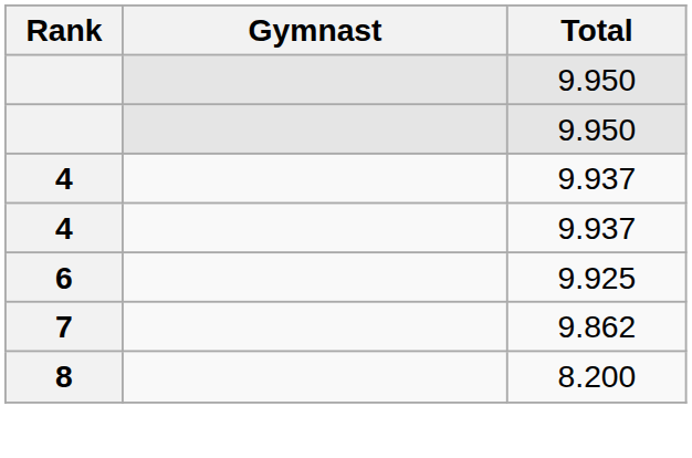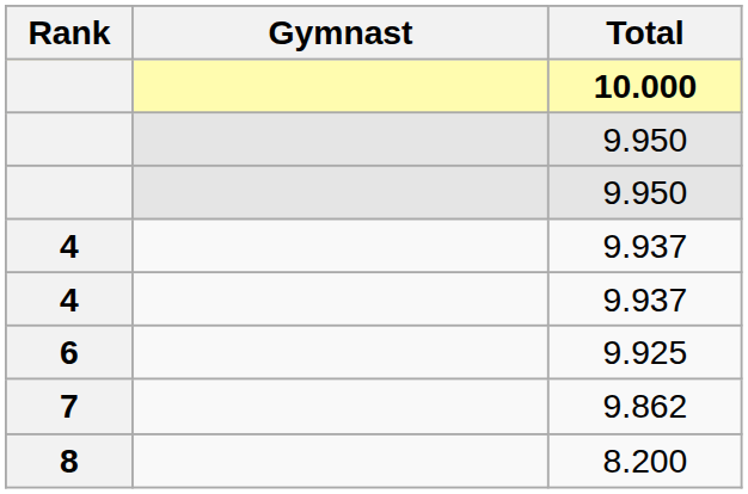 <table class="wikitable sortable" style="text-align:center; font-size:95%">
 <tr>
 <th scope="col" style="width:50px;">Rank</th>
 <th scope="col" style="width:180px;">Gymnast</th>
 <th scope="col" style="width:80px;">Total</th>
+</tr>
+<tr style="background:#fffcaf;">
+<th scope=row style="text-align:center"></th>
+<td style="text-align:left;"></td>
+<td><strong>10.000</strong></td>
 </tr>
 <tr style="background:#e5e5e5;">
 <th scope=row style="text-align:center"></th>
 <td style="text-align:left;"></td>
 <td>9.950</td>
 </tr>
 <tr style="background:#e5e5e5;">
 <th scope=row style="text-align:center"></th>
 <td style="text-align:left;"></td>
 <td>9.950</td>
 </tr>
 <tr>
 <th scope="row" style="text-align:center">4</th>
 <td style="text-align:left;"></td>
 <td>9.937</td>
 </tr>
 <tr>
 <th scope=row style="text-align:center">4</th>
 <td style="text-align:left;"></td>
 <td>9.937</td>
 </tr>
 <tr>
 <th scope=row style="text-align:center">6</th>
 <td style="text-align:left;"></td>
 <td>9.925</td>
 </tr>
 <tr>
 <th scope=row style="text-align:center">7</th>
 <td style="text-align:left;"></td>
 <td>9.862</td>
 </tr>
 <tr>
 <th scope=row style="text-align:center">8</th>
 <td style="text-align:left;"></td>
 <td>8.200</td>
 </tr>
 </table>
